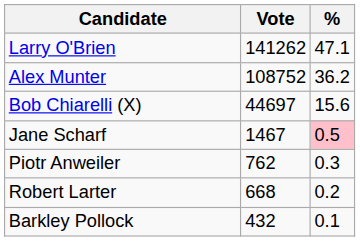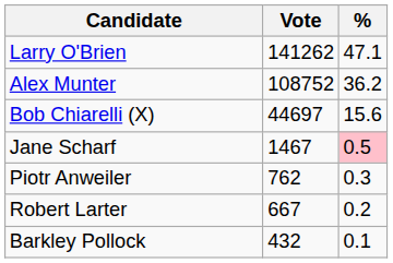 <table class="wikitable">
 <tr>
 <th bgcolor="#DDDDFF" width="200px">Candidate</th>
 <th bgcolor="#DDDDFF">Vote</th>
 <th bgcolor="#DDDDFF">%</th>
 </tr>
 <tr>
 <td><a href='#'>Larry O'Brien</a></td>
 <td>141262</td>
 <td>47.1</td>
 </tr>
 <tr>
 <td><a href='#'>Alex Munter</a></td>
 <td>108752</td>
 <td>36.2</td>
 </tr>
 <tr>
 <td><a href='#'>Bob Chiarelli</a> (X)</td>
 <td>44697</td>
 <td>15.6</td>
 </tr>
 <tr>
 <td>Jane Scharf</td>
 <td>1467</td>
 <td style="background: pink;">0.5</td>
 </tr>
 <tr>
 <td>Piotr Anweiler</td>
 <td>762</td>
 <td>0.3</td>
 </tr>
 <tr>
 <td>Robert Larter</td>
-<td>668</td>
+<td>667</td>
 <td>0.2</td>
 </tr>
 <tr>
 <td>Barkley Pollock</td>
 <td>432</td>
 <td>0.1</td>
 </tr>
 </table>
